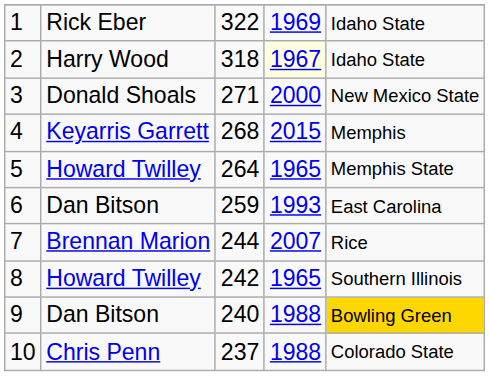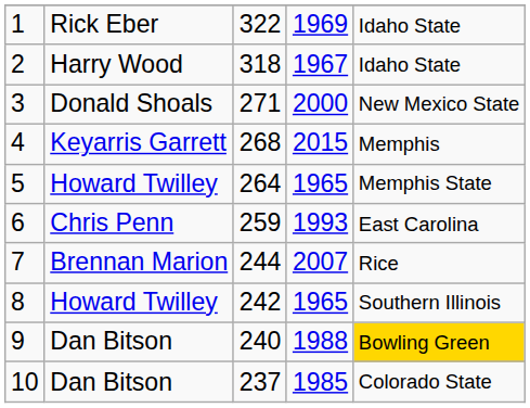 <table class="wikitable">
 <tr>
 </tr>
 <tr>
 <td>1</td>
 <td>Rick Eber</td>
 <td>322</td>
 <td><a href='#'>1969</a></td>
 <td style="font-size:80%;">Idaho State</td>
 </tr>
 <tr>
 <td>2</td>
 <td>Harry Wood</td>
 <td>318</td>
-<td style="background: lightyellow;"><a href='#'>1967</a></td>
+<td><a href='#'>1967</a></td>
 <td style="font-size:80%;">Idaho State</td>
 </tr>
 <tr>
 <td>3</td>
 <td>Donald Shoals</td>
 <td>271</td>
 <td><a href='#'>2000</a></td>
 <td style="font-size:80%;">New Mexico State</td>
 </tr>
 <tr>
 <td>4</td>
 <td><a href='#'>Keyarris Garrett</a></td>
 <td>268</td>
 <td><a href='#'>2015</a></td>
 <td style="font-size:80%;">Memphis</td>
 </tr>
 <tr>
 <td>5</td>
 <td><a href='#'>Howard Twilley</a></td>
 <td>264</td>
 <td><a href='#'>1965</a></td>
 <td style="font-size:80%;">Memphis State</td>
 </tr>
 <tr>
 <td>6</td>
-<td>Dan Bitson</td>
+<td><a href='#'>Chris Penn</a></td>
 <td>259</td>
 <td><a href='#'>1993</a></td>
 <td style="font-size:80%;">East Carolina</td>
 </tr>
 <tr>
 <td>7</td>
 <td><a href='#'>Brennan Marion</a></td>
 <td>244</td>
 <td><a href='#'>2007</a></td>
 <td style="font-size:80%;">Rice</td>
 </tr>
 <tr>
 <td>8</td>
 <td><a href='#'>Howard Twilley</a></td>
 <td>242</td>
 <td><a href='#'>1965</a></td>
 <td style="font-size:80%;">Southern Illinois</td>
 </tr>
 <tr>
 <td>9</td>
 <td>Dan Bitson</td>
 <td>240</td>
 <td><a href='#'>1988</a></td>
 <td style="background: gold; font-size:80%;">Bowling Green</td>
 </tr>
 <tr>
 <td>10</td>
-<td><a href='#'>Chris Penn</a></td>
+<td>Dan Bitson</td>
 <td>237</td>
-<td><a href='#'>1988</a></td>
+<td><a href='#'>1985</a></td>
 <td style="font-size:80%;">Colorado State</td>
 </tr>
 </table>
